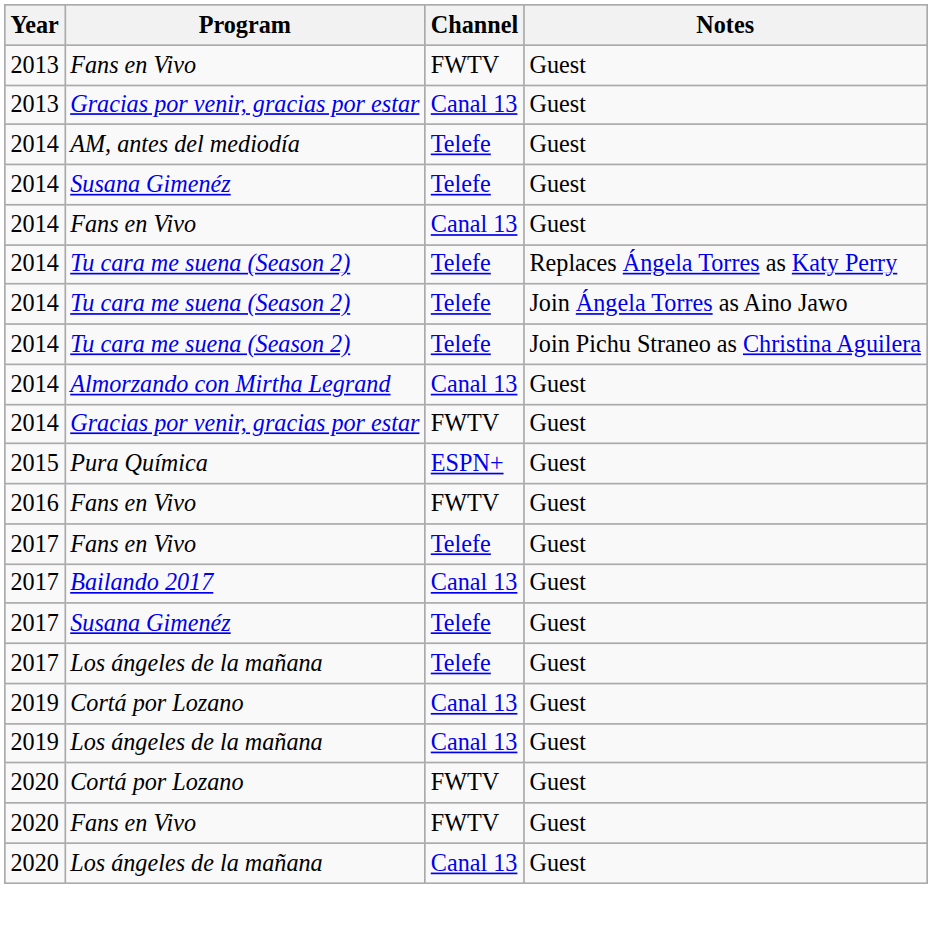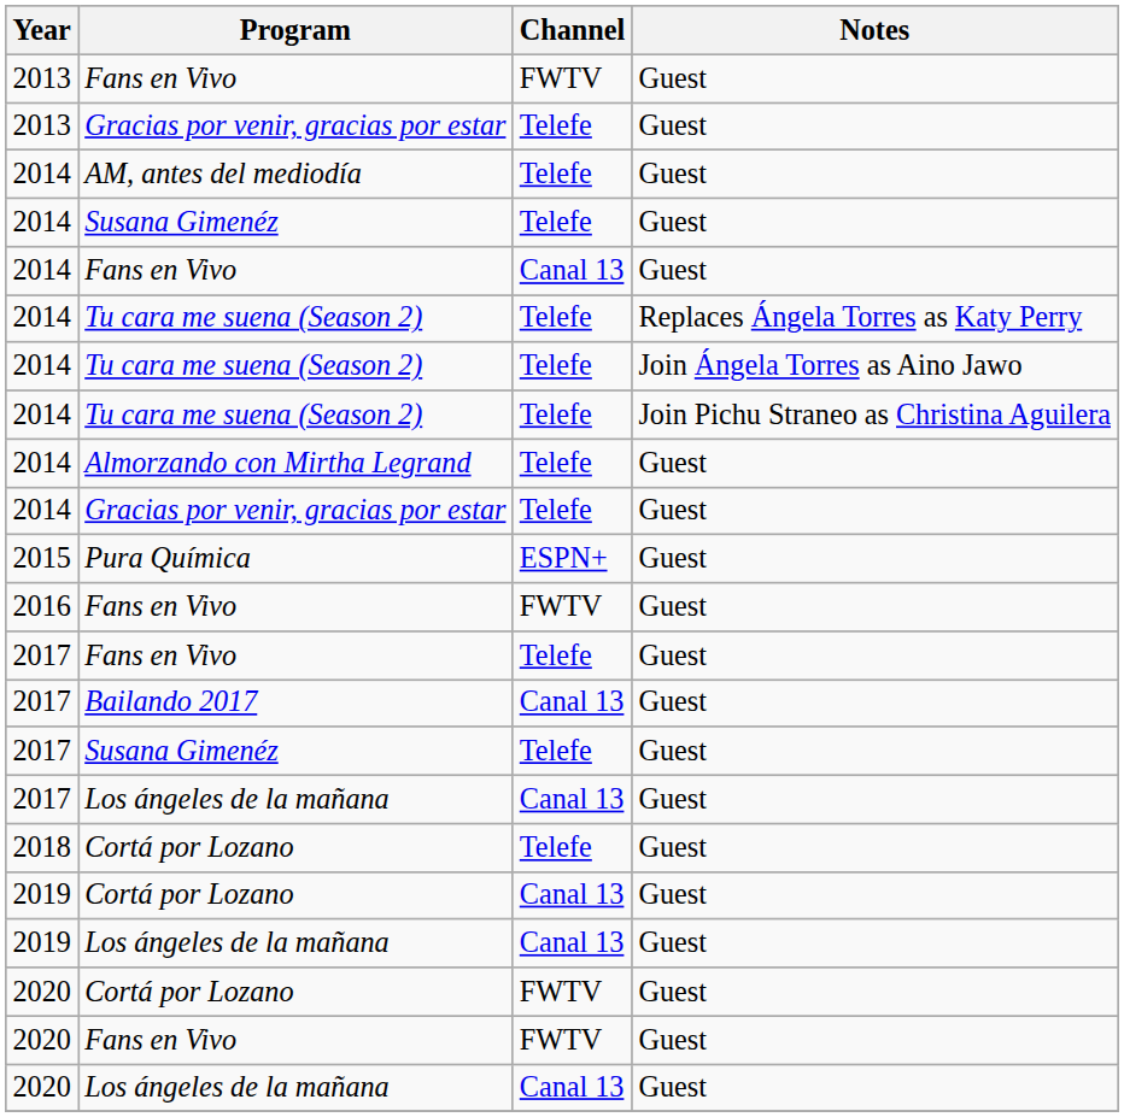 <table class="wikitable" style="font-size: 90%;">
 <tr>
 <th>Year</th>
 <th>Program</th>
 <th>Channel</th>
 <th>Notes</th>
 </tr>
 <tr>
 <td>2013</td>
 <td><em>Fans en Vivo</em></td>
 <td>FWTV</td>
 <td>Guest</td>
 </tr>
 <tr>
 <td>2013</td>
 <td><em><a href='#'>Gracias por venir, gracias por estar</a></em></td>
-<td><a href='#'>Canal 13</a></td>
+<td><a href='#'>Telefe</a></td>
 <td>Guest</td>
 </tr>
 <tr>
 <td>2014</td>
 <td><em>AM, antes del mediodía</em></td>
 <td><a href='#'>Telefe</a></td>
 <td>Guest</td>
 </tr>
 <tr>
 <td>2014</td>
 <td><em><a href='#'>Susana Gimenéz</a></em></td>
 <td><a href='#'>Telefe</a></td>
 <td>Guest</td>
 </tr>
 <tr>
 <td>2014</td>
 <td><em>Fans en Vivo</em></td>
 <td><a href='#'>Canal 13</a></td>
 <td>Guest</td>
 </tr>
 <tr>
 <td>2014</td>
 <td><em><a href='#'>Tu cara me suena (Season 2)</a></em></td>
 <td><a href='#'>Telefe</a></td>
 <td>Replaces <a href='#'>Ángela Torres</a> as <a href='#'>Katy Perry</a></td>
 </tr>
 <tr>
 <td>2014</td>
 <td><em><a href='#'>Tu cara me suena (Season 2)</a></em></td>
 <td><a href='#'>Telefe</a></td>
 <td>Join <a href='#'>Ángela Torres</a> as Aino Jawo</td>
 </tr>
 <tr>
 <td>2014</td>
 <td><em><a href='#'>Tu cara me suena (Season 2)</a></em></td>
 <td><a href='#'>Telefe</a></td>
 <td>Join Pichu Straneo as <a href='#'>Christina Aguilera</a></td>
 </tr>
 <tr>
 <td>2014</td>
 <td><em><a href='#'>Almorzando con Mirtha Legrand</a></em></td>
-<td><a href='#'>Canal 13</a></td>
+<td><a href='#'>Telefe</a></td>
 <td>Guest</td>
 </tr>
 <tr>
 <td>2014</td>
 <td><em><a href='#'>Gracias por venir, gracias por estar</a></em></td>
-<td>FWTV</td>
+<td><a href='#'>Telefe</a></td>
 <td>Guest</td>
 </tr>
 <tr>
 <td>2015</td>
 <td><em>Pura Química</em></td>
 <td><a href='#'>ESPN+</a></td>
 <td>Guest</td>
 </tr>
 <tr>
 <td>2016</td>
 <td><em>Fans en Vivo</em></td>
 <td>FWTV</td>
 <td>Guest</td>
 </tr>
 <tr>
 <td>2017</td>
 <td><em>Fans en Vivo</em></td>
 <td><a href='#'>Telefe</a></td>
 <td>Guest</td>
 </tr>
 <tr>
 <td>2017</td>
 <td><em><a href='#'>Bailando 2017</a></em></td>
 <td><a href='#'>Canal 13</a></td>
 <td>Guest</td>
 </tr>
 <tr>
 <td>2017</td>
 <td><em><a href='#'>Susana Gimenéz</a></em></td>
 <td><a href='#'>Telefe</a></td>
 <td>Guest</td>
 </tr>
 <tr>
 <td>2017</td>
 <td><em>Los ángeles de la mañana</em></td>
+<td><a href='#'>Canal 13</a></td>
+<td>Guest</td>
+</tr>
+<tr>
+<td>2018</td>
+<td><em>Cortá por Lozano</em></td>
 <td><a href='#'>Telefe</a></td>
 <td>Guest</td>
 </tr>
 <tr>
 <td>2019</td>
 <td><em>Cortá por Lozano</em></td>
 <td><a href='#'>Canal 13</a></td>
 <td>Guest</td>
 </tr>
 <tr>
 <td>2019</td>
 <td><em>Los ángeles de la mañana</em></td>
 <td><a href='#'>Canal 13</a></td>
 <td>Guest</td>
 </tr>
 <tr>
 <td>2020</td>
 <td><em>Cortá por Lozano</em></td>
 <td>FWTV</td>
 <td>Guest</td>
 </tr>
 <tr>
 <td>2020</td>
 <td><em>Fans en Vivo</em></td>
 <td>FWTV</td>
 <td>Guest</td>
 </tr>
 <tr>
 <td>2020</td>
 <td><em>Los ángeles de la mañana</em></td>
 <td><a href='#'>Canal 13</a></td>
 <td>Guest</td>
 </tr>
 <tr>
 </tr>
 </table>
